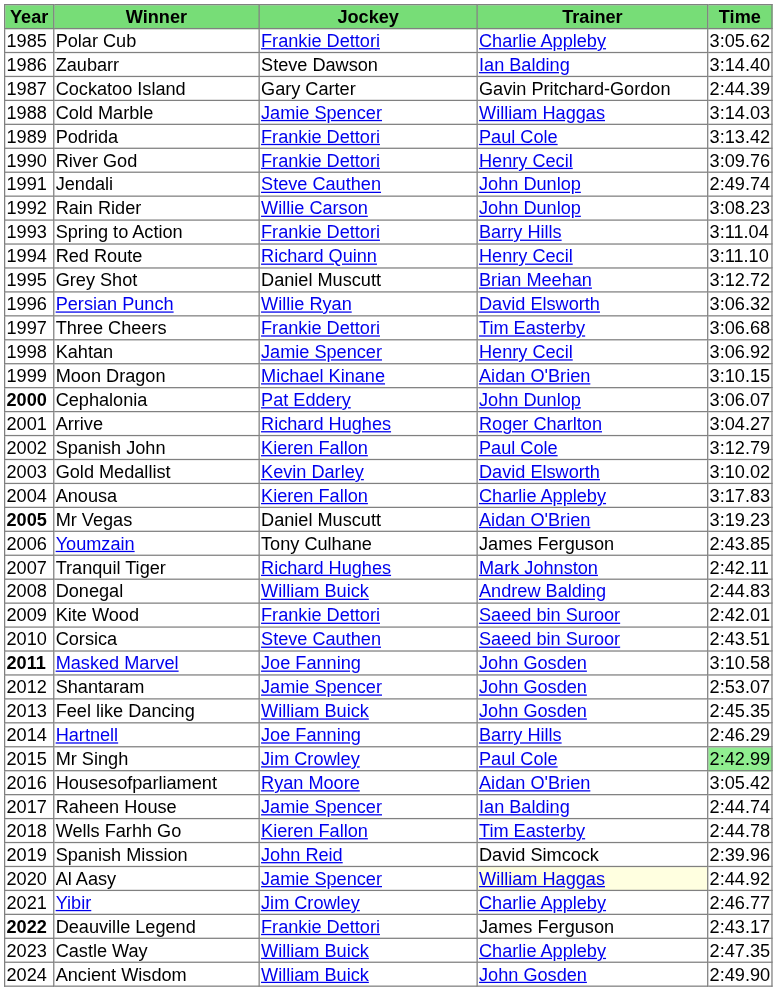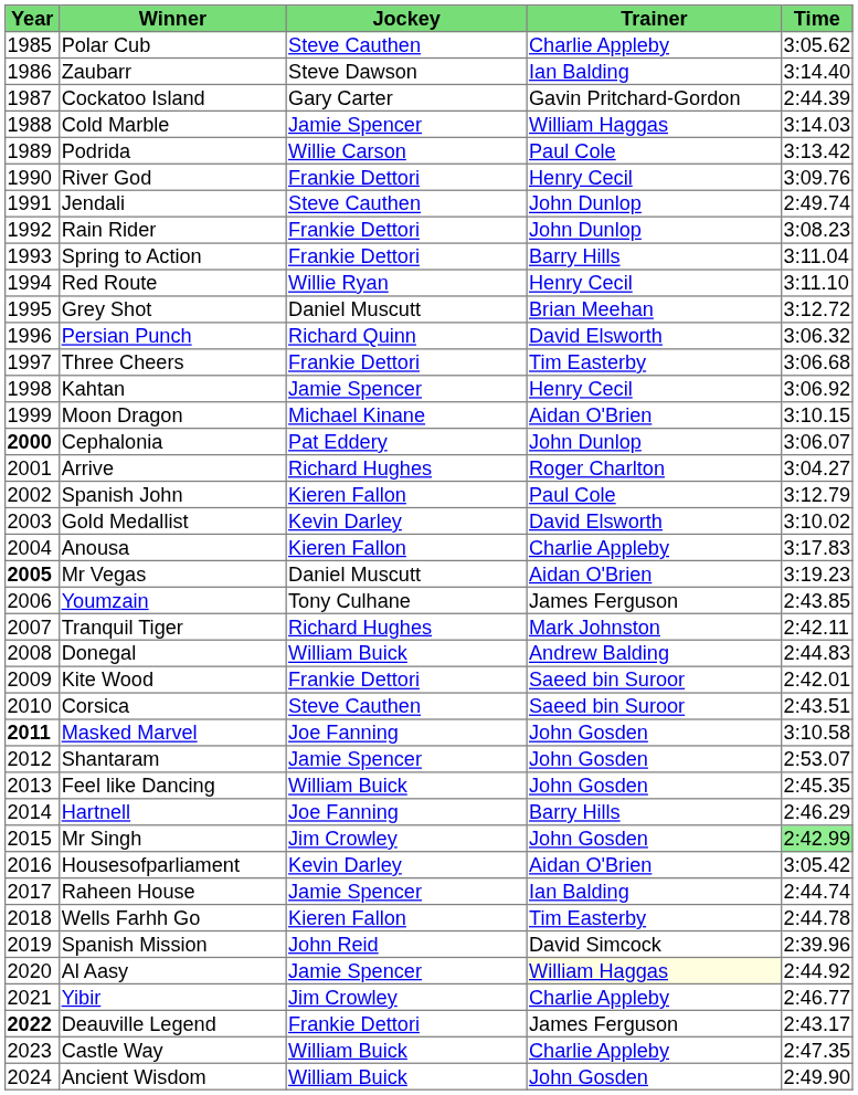 <table class = "sortable" | border="1" style="border-collapse: collapse; font-size:90%">
 <tr bgcolor="#77dd77" align="center">
 <th width="36px"><strong>Year</strong><br></th>
 <th width="160px"><strong>Winner</strong><br></th>
 <th width="170px"><strong>Jockey</strong><br></th>
 <th width="180px"><strong>Trainer</strong><br></th>
 <th><strong>Time</strong><br></th>
 </tr>
 <tr>
 <td>1985</td>
 <td>Polar Cub</td>
-<td><a href='#'>Frankie Dettori</a></td>
+<td><a href='#'>Steve Cauthen</a></td>
 <td><a href='#'>Charlie Appleby</a></td>
 <td>3:05.62</td>
 </tr>
 <tr>
 <td>1986</td>
 <td>Zaubarr</td>
 <td>Steve Dawson</td>
 <td><a href='#'>Ian Balding</a></td>
 <td>3:14.40</td>
 </tr>
 <tr>
 <td>1987</td>
 <td>Cockatoo Island</td>
 <td>Gary Carter</td>
 <td>Gavin Pritchard-Gordon</td>
 <td>2:44.39</td>
 </tr>
 <tr>
 <td>1988</td>
 <td>Cold Marble</td>
 <td><a href='#'>Jamie Spencer</a></td>
 <td><a href='#'>William Haggas</a></td>
 <td>3:14.03</td>
 </tr>
 <tr>
 <td>1989</td>
 <td>Podrida</td>
-<td><a href='#'>Frankie Dettori</a></td>
+<td><a href='#'>Willie Carson</a></td>
 <td><a href='#'>Paul Cole</a></td>
 <td>3:13.42</td>
 </tr>
 <tr>
 <td>1990</td>
 <td>River God</td>
 <td><a href='#'>Frankie Dettori</a></td>
 <td><a href='#'>Henry Cecil</a></td>
 <td>3:09.76</td>
 </tr>
 <tr>
 <td>1991</td>
 <td>Jendali</td>
 <td><a href='#'>Steve Cauthen</a></td>
 <td><a href='#'>John Dunlop</a></td>
 <td>2:49.74</td>
 </tr>
 <tr>
 <td>1992</td>
 <td>Rain Rider</td>
-<td><a href='#'>Willie Carson</a></td>
+<td><a href='#'>Frankie Dettori</a></td>
 <td><a href='#'>John Dunlop</a></td>
 <td>3:08.23</td>
 </tr>
 <tr>
 <td>1993</td>
 <td>Spring to Action</td>
 <td><a href='#'>Frankie Dettori</a></td>
 <td><a href='#'>Barry Hills</a></td>
 <td>3:11.04</td>
 </tr>
 <tr>
 <td>1994</td>
 <td>Red Route</td>
-<td><a href='#'>Richard Quinn</a></td>
+<td><a href='#'>Willie Ryan</a></td>
 <td><a href='#'>Henry Cecil</a></td>
 <td>3:11.10</td>
 </tr>
 <tr>
 <td>1995</td>
 <td>Grey Shot</td>
 <td>Daniel Muscutt</td>
 <td><a href='#'>Brian Meehan</a></td>
 <td>3:12.72</td>
 </tr>
 <tr>
 <td>1996</td>
 <td><a href='#'>Persian Punch</a></td>
-<td><a href='#'>Willie Ryan</a></td>
+<td><a href='#'>Richard Quinn</a></td>
 <td><a href='#'>David Elsworth</a></td>
 <td>3:06.32</td>
 </tr>
 <tr>
 <td>1997</td>
 <td>Three Cheers</td>
 <td><a href='#'>Frankie Dettori</a></td>
 <td><a href='#'>Tim Easterby</a></td>
 <td>3:06.68</td>
 </tr>
 <tr>
 <td>1998</td>
 <td>Kahtan</td>
 <td><a href='#'>Jamie Spencer</a></td>
 <td><a href='#'>Henry Cecil</a></td>
 <td>3:06.92</td>
 </tr>
 <tr>
 <td>1999</td>
 <td>Moon Dragon </td>
 <td><a href='#'>Michael Kinane</a></td>
 <td><a href='#'>Aidan O'Brien</a></td>
 <td>3:10.15</td>
 </tr>
 <tr>
 <td><strong>2000</strong></td>
 <td>Cephalonia</td>
 <td><a href='#'>Pat Eddery</a></td>
 <td><a href='#'>John Dunlop</a></td>
 <td>3:06.07</td>
 </tr>
 <tr>
 <td>2001</td>
 <td>Arrive</td>
 <td><a href='#'>Richard Hughes</a></td>
 <td><a href='#'>Roger Charlton</a></td>
 <td>3:04.27</td>
 </tr>
 <tr>
 <td>2002</td>
 <td>Spanish John</td>
 <td><a href='#'>Kieren Fallon</a></td>
 <td><a href='#'>Paul Cole</a></td>
 <td>3:12.79</td>
 </tr>
 <tr>
 <td>2003</td>
 <td>Gold Medallist</td>
 <td><a href='#'>Kevin Darley</a></td>
 <td><a href='#'>David Elsworth</a></td>
 <td>3:10.02</td>
 </tr>
 <tr>
 <td>2004</td>
 <td>Anousa</td>
 <td><a href='#'>Kieren Fallon</a></td>
 <td><a href='#'>Charlie Appleby</a></td>
 <td>3:17.83</td>
 </tr>
 <tr>
 <td><strong>2005</strong></td>
 <td>Mr Vegas</td>
 <td>Daniel Muscutt</td>
 <td><a href='#'>Aidan O'Brien</a></td>
 <td>3:19.23</td>
 </tr>
 <tr>
 <td>2006</td>
 <td><a href='#'>Youmzain</a></td>
 <td>Tony Culhane</td>
 <td>James Ferguson</td>
 <td>2:43.85</td>
 </tr>
 <tr>
 <td>2007</td>
 <td>Tranquil Tiger</td>
 <td><a href='#'>Richard Hughes</a></td>
 <td><a href='#'>Mark Johnston</a></td>
 <td>2:42.11</td>
 </tr>
 <tr>
 <td>2008</td>
 <td>Donegal</td>
 <td><a href='#'>William Buick</a></td>
 <td><a href='#'>Andrew Balding</a></td>
 <td>2:44.83</td>
 </tr>
 <tr>
 <td>2009</td>
 <td>Kite Wood</td>
 <td><a href='#'>Frankie Dettori</a></td>
 <td><a href='#'>Saeed bin Suroor</a></td>
 <td>2:42.01</td>
 </tr>
 <tr>
 <td>2010</td>
 <td>Corsica</td>
 <td><a href='#'>Steve Cauthen</a></td>
 <td><a href='#'>Saeed bin Suroor</a></td>
 <td>2:43.51</td>
 </tr>
 <tr>
 <td><strong>2011</strong></td>
 <td><a href='#'>Masked Marvel</a></td>
 <td><a href='#'>Joe Fanning</a></td>
 <td><a href='#'>John Gosden</a></td>
 <td>3:10.58</td>
 </tr>
 <tr>
 <td>2012</td>
 <td>Shantaram</td>
 <td><a href='#'>Jamie Spencer</a></td>
 <td><a href='#'>John Gosden</a></td>
 <td>2:53.07</td>
 </tr>
 <tr>
 <td>2013</td>
 <td>Feel like Dancing</td>
 <td><a href='#'>William Buick</a></td>
 <td><a href='#'>John Gosden</a></td>
 <td>2:45.35</td>
 </tr>
 <tr>
 <td>2014</td>
 <td><a href='#'>Hartnell</a></td>
 <td><a href='#'>Joe Fanning</a></td>
 <td><a href='#'>Barry Hills</a></td>
 <td>2:46.29</td>
 </tr>
 <tr>
 <td>2015</td>
 <td>Mr Singh</td>
 <td><a href='#'>Jim Crowley</a></td>
-<td><a href='#'>Paul Cole</a></td>
+<td><a href='#'>John Gosden</a></td>
 <td style="background: lightgreen;">2:42.99</td>
 </tr>
 <tr>
 <td>2016</td>
 <td>Housesofparliament</td>
-<td><a href='#'>Ryan Moore</a></td>
+<td><a href='#'>Kevin Darley</a></td>
 <td><a href='#'>Aidan O'Brien</a></td>
 <td>3:05.42</td>
 </tr>
 <tr>
 <td>2017</td>
 <td>Raheen House</td>
 <td><a href='#'>Jamie Spencer</a></td>
 <td><a href='#'>Ian Balding</a></td>
 <td>2:44.74</td>
 </tr>
 <tr>
 <td>2018</td>
 <td>Wells Farhh Go</td>
 <td><a href='#'>Kieren Fallon</a></td>
 <td><a href='#'>Tim Easterby</a></td>
 <td>2:44.78</td>
 </tr>
 <tr>
 <td>2019</td>
 <td>Spanish Mission</td>
 <td><a href='#'>John Reid</a></td>
 <td>David Simcock</td>
 <td>2:39.96</td>
 </tr>
 <tr>
 <td>2020</td>
 <td>Al Aasy</td>
 <td><a href='#'>Jamie Spencer</a></td>
 <td style="background: lightyellow;"><a href='#'>William Haggas</a></td>
 <td>2:44.92</td>
 </tr>
 <tr>
 <td>2021</td>
 <td><a href='#'>Yibir</a></td>
 <td><a href='#'>Jim Crowley</a></td>
 <td><a href='#'>Charlie Appleby</a></td>
 <td>2:46.77</td>
 </tr>
 <tr>
 <td><strong>2022</strong></td>
 <td>Deauville Legend</td>
 <td><a href='#'>Frankie Dettori</a></td>
 <td>James Ferguson</td>
 <td>2:43.17</td>
 </tr>
 <tr>
 <td>2023</td>
 <td>Castle Way</td>
 <td><a href='#'>William Buick</a></td>
 <td><a href='#'>Charlie Appleby</a></td>
 <td>2:47.35</td>
 </tr>
 <tr>
 <td>2024</td>
 <td>Ancient Wisdom</td>
 <td><a href='#'>William Buick</a></td>
 <td><a href='#'>John Gosden</a></td>
 <td>2:49.90</td>
 </tr>
 </table>
